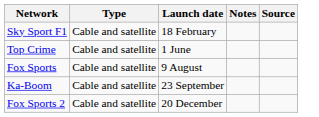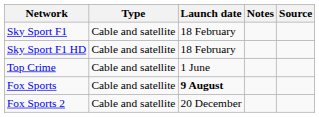 <table class="wikitable sortable">
 <tr>
 <th>Network</th>
 <th>Type</th>
 <th>Launch date</th>
 <th>Notes</th>
 <th>Source</th>
 </tr>
 <tr>
 <td><a href='#'>Sky Sport F1</a></td>
 <td>Cable and satellite</td>
 <td>18 February</td>
 <td></td>
 <td></td>
 </tr>
 <tr>
+<td><a href='#'>Sky Sport F1 HD</a></td>
+<td>Cable and satellite</td>
+<td>18 February</td>
+<td></td>
+<td></td>
+</tr>
+<tr>
 <td><a href='#'>Top Crime</a></td>
 <td>Cable and satellite</td>
 <td>1 June</td>
 <td></td>
 <td></td>
 </tr>
 <tr>
 <td><a href='#'>Fox Sports</a></td>
 <td>Cable and satellite</td>
-<td>9 August</td>
-<td></td>
-<td></td>
-</tr>
-<tr>
-<td><a href='#'>Ka-Boom</a></td>
-<td>Cable and satellite</td>
-<td>23 September</td>
+<td><strong>9 August</strong></td>
 <td></td>
 <td></td>
 </tr>
 <tr>
 <td><a href='#'>Fox Sports 2</a></td>
 <td>Cable and satellite</td>
 <td>20 December</td>
 <td></td>
 <td></td>
 </tr>
 </table>
